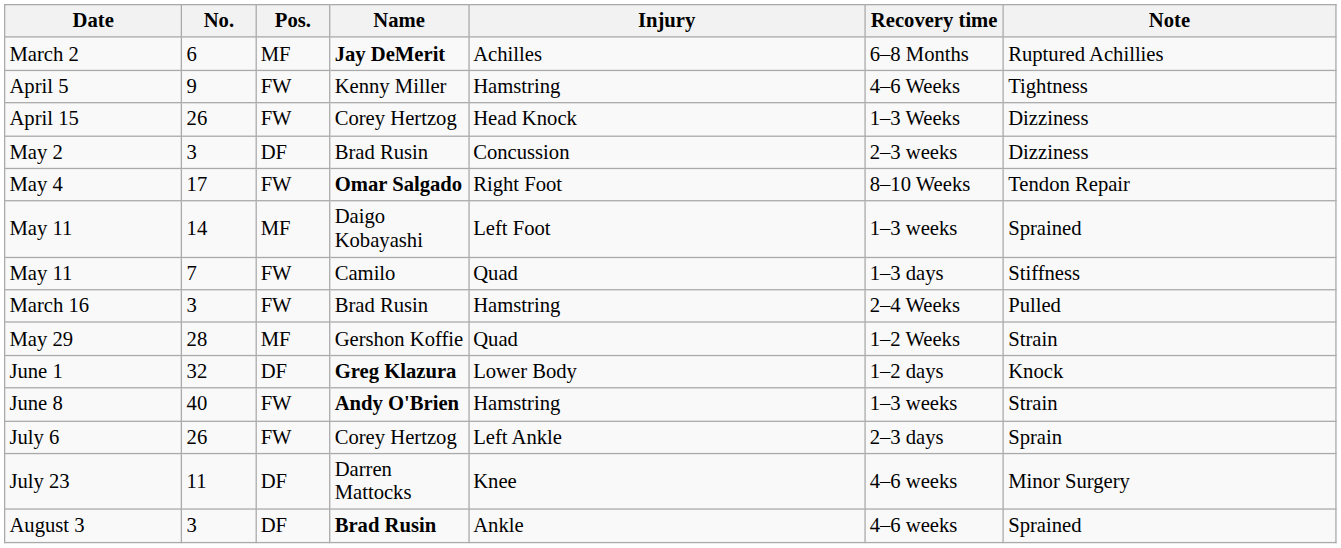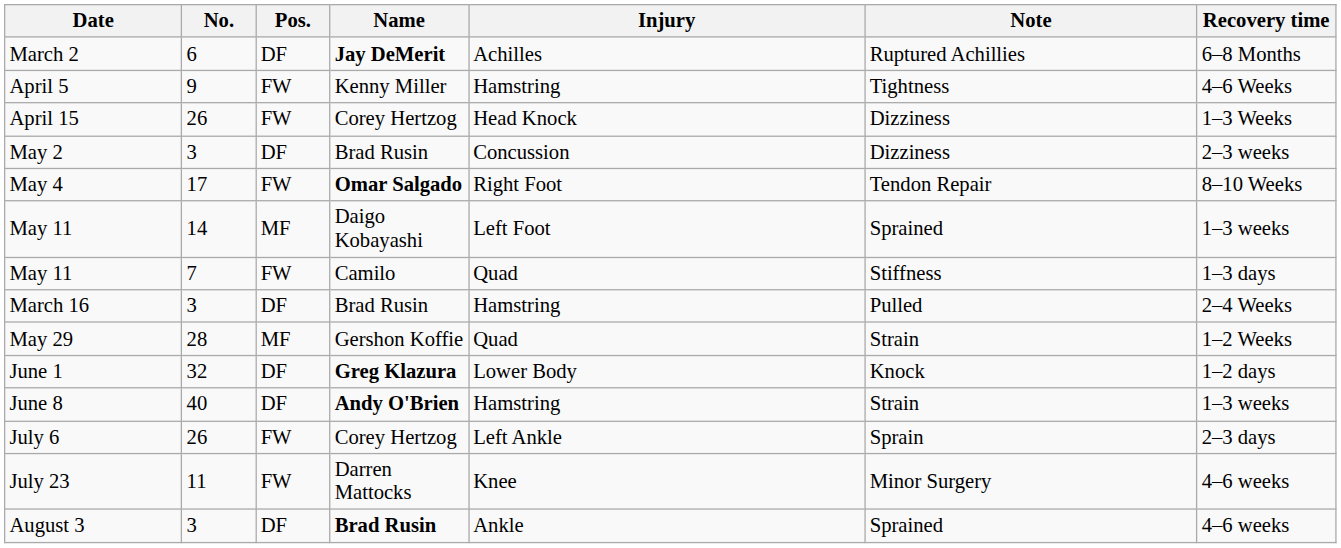 <table class="wikitable">
 <tr>
 <th style="width:130px;">Date</th>
 <th style="width:50px;">No.</th>
 <th style="width:50px;">Pos.</th>
 <th style="width:100px;">Name</th>
 <th style="width:300px;">Injury</th>
+<th style="width:250px;">Note</th>
 <th style="width:100px;">Recovery time</th>
-<th style="width:250px;">Note</th>
 </tr>
 <tr>
 <td>March 2</td>
 <td>6</td>
-<td>MF</td>
+<td>DF</td>
 <td><strong>Jay DeMerit</strong></td>
 <td>Achilles</td>
+<td>Ruptured Achillies</td>
 <td>6–8 Months</td>
-<td>Ruptured Achillies</td>
 </tr>
 <tr>
 <td>April 5</td>
 <td>9</td>
 <td>FW</td>
 <td>Kenny Miller</td>
 <td>Hamstring</td>
+<td>Tightness</td>
 <td>4–6 Weeks</td>
-<td>Tightness</td>
 </tr>
 <tr>
 <td>April 15</td>
 <td>26</td>
 <td>FW</td>
 <td>Corey Hertzog</td>
 <td>Head Knock</td>
+<td>Dizziness</td>
 <td>1–3 Weeks</td>
-<td>Dizziness</td>
 </tr>
 <tr>
 <td>May 2</td>
 <td>3</td>
 <td>DF</td>
 <td>Brad Rusin</td>
 <td>Concussion</td>
+<td>Dizziness</td>
 <td>2–3 weeks</td>
-<td>Dizziness</td>
 </tr>
 <tr>
 <td>May 4</td>
 <td>17</td>
 <td>FW</td>
 <td><strong>Omar Salgado</strong></td>
 <td>Right Foot</td>
+<td>Tendon Repair</td>
 <td>8–10 Weeks</td>
-<td>Tendon Repair</td>
 </tr>
 <tr>
 <td>May 11</td>
 <td>14</td>
 <td>MF</td>
 <td>Daigo Kobayashi</td>
 <td>Left Foot</td>
+<td>Sprained</td>
 <td>1–3 weeks</td>
-<td>Sprained</td>
 </tr>
 <tr>
 <td>May 11</td>
 <td>7</td>
 <td>FW</td>
 <td>Camilo</td>
 <td>Quad</td>
+<td>Stiffness</td>
 <td>1–3 days</td>
-<td>Stiffness</td>
 </tr>
 <tr>
 <td>March 16</td>
 <td>3</td>
-<td>FW</td>
+<td>DF</td>
 <td>Brad Rusin</td>
 <td>Hamstring</td>
+<td>Pulled</td>
 <td>2–4 Weeks</td>
-<td>Pulled</td>
 </tr>
 <tr>
 <td>May 29</td>
 <td>28</td>
 <td>MF</td>
 <td>Gershon Koffie</td>
 <td>Quad</td>
+<td>Strain</td>
 <td>1–2 Weeks</td>
-<td>Strain</td>
 </tr>
 <tr>
 <td>June 1</td>
 <td>32</td>
 <td>DF</td>
 <td><strong>Greg Klazura</strong></td>
 <td>Lower Body</td>
+<td>Knock</td>
 <td>1–2 days</td>
-<td>Knock</td>
 </tr>
 <tr>
 <td>June 8</td>
 <td>40</td>
-<td>FW</td>
+<td>DF</td>
 <td><strong>Andy O'Brien</strong></td>
 <td>Hamstring</td>
+<td>Strain</td>
 <td>1–3 weeks</td>
-<td>Strain</td>
 </tr>
 <tr>
 <td>July 6</td>
 <td>26</td>
 <td>FW</td>
 <td>Corey Hertzog</td>
 <td>Left Ankle</td>
+<td>Sprain</td>
 <td>2–3 days</td>
-<td>Sprain</td>
 </tr>
 <tr>
 <td>July 23</td>
 <td>11</td>
-<td>DF</td>
+<td>FW</td>
 <td>Darren Mattocks</td>
 <td>Knee</td>
+<td>Minor Surgery</td>
 <td>4–6 weeks</td>
-<td>Minor Surgery</td>
 </tr>
 <tr>
 <td>August 3</td>
 <td>3</td>
 <td>DF</td>
 <td><strong>Brad Rusin</strong></td>
 <td>Ankle</td>
+<td>Sprained</td>
 <td>4–6 weeks</td>
-<td>Sprained</td>
 </tr>
 </table>
